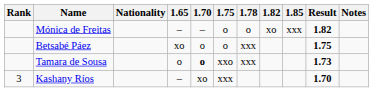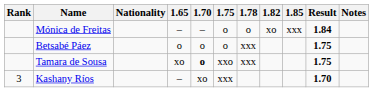 <table class="wikitable sortable" style="text-align:center">
 <tr>
 <th>Rank</th>
 <th>Name</th>
 <th>Nationality</th>
 <th>1.65</th>
 <th>1.70</th>
 <th>1.75</th>
 <th>1.78</th>
 <th>1.82</th>
 <th>1.85</th>
 <th>Result</th>
 <th>Notes</th>
 </tr>
 <tr>
 <td></td>
 <td align=left><a href='#'>Mónica de Freitas</a></td>
 <td align=left></td>
 <td>–</td>
 <td>–</td>
 <td>o</td>
 <td>o</td>
 <td>xo</td>
 <td>xxx</td>
-<td><strong>1.82</strong></td>
+<td><strong>1.84</strong></td>
 <td></td>
 </tr>
 <tr>
 <td></td>
 <td align=left><a href='#'>Betsabé Páez</a></td>
 <td align=left></td>
-<td>xo</td>
+<td>o</td>
 <td>o</td>
 <td>o</td>
 <td>xxx</td>
 <td></td>
 <td></td>
 <td><strong>1.75</strong></td>
 <td></td>
 </tr>
 <tr>
 <td></td>
 <td align=left><a href='#'>Tamara de Sousa</a></td>
 <td align=left></td>
-<td>o</td>
+<td>xo</td>
 <td><strong>o</strong></td>
 <td>xxo</td>
 <td>xxx</td>
 <td></td>
 <td></td>
-<td><strong>1.73</strong></td>
+<td><strong>1.75</strong></td>
 <td></td>
 </tr>
 <tr>
 <td>3</td>
 <td align=left><a href='#'>Kashany Ríos</a></td>
 <td align=left></td>
 <td>–</td>
 <td>xo</td>
 <td>xxx</td>
 <td></td>
 <td></td>
 <td></td>
 <td><strong>1.70</strong></td>
 <td></td>
 </tr>
 </table>
